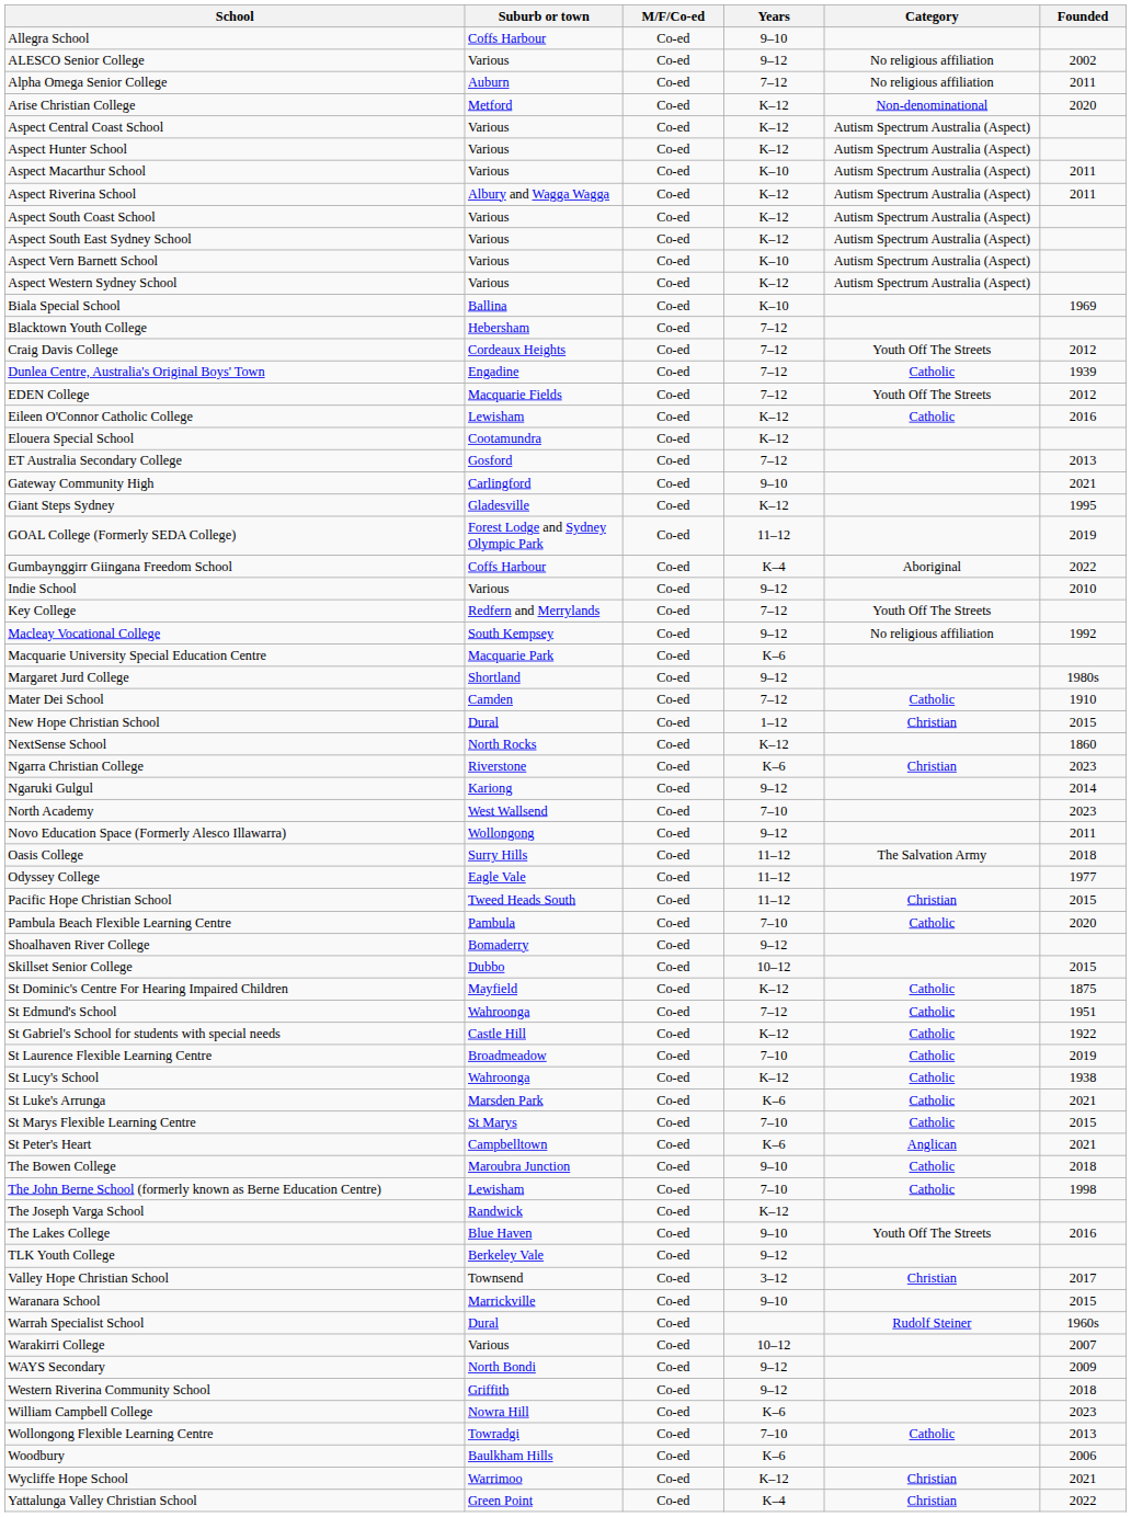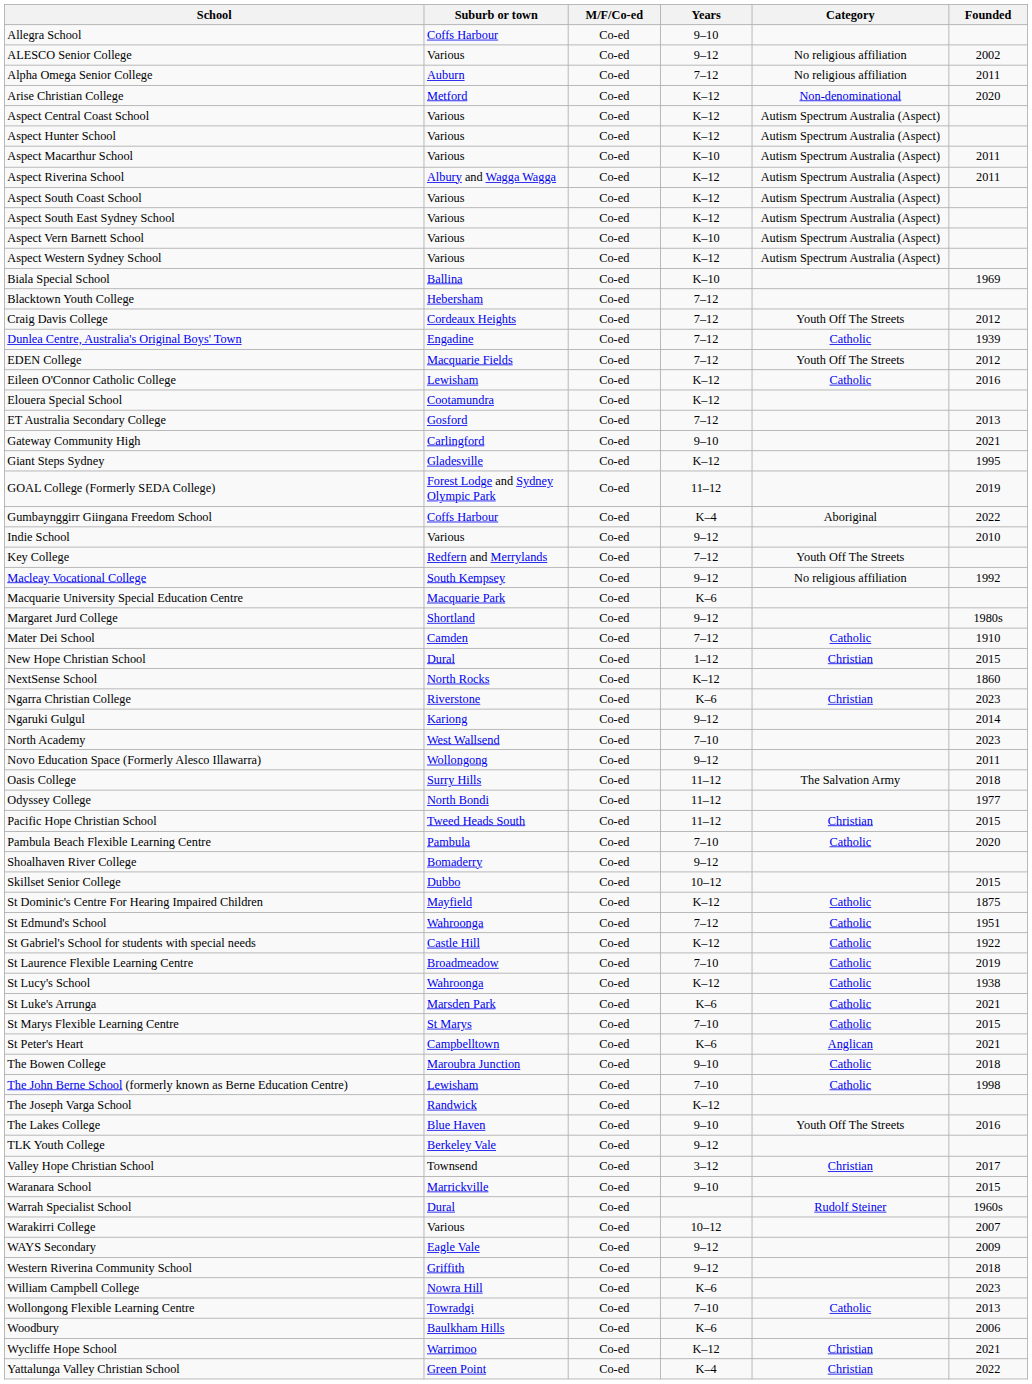 <table class="wikitable sortable"  style="font-size:95%; width:100%;">
 <tr style="background:#efefef; text-align:center;">
 <th width=32%>School</th>
 <th width=11%>Suburb or town</th>
 <th width=7%>M/F/Co-ed</th>
 <th width=7%>Years</th>
 <th width=15%>Category</th>
 <th width=6%>Founded</th>
 </tr>
 <tr>
 <td>Allegra School</td>
 <td><a href='#'>Coffs Harbour</a></td>
 <td style="text-align:center;">Co-ed</td>
 <td style="text-align:center;">9–10</td>
 <td style="text-align:center;"></td>
 <td style="text-align:center;"></td>
 </tr>
 <tr>
 <td>ALESCO Senior College</td>
 <td>Various</td>
 <td style="text-align:center;">Co-ed</td>
 <td style="text-align:center;">9–12</td>
 <td style="text-align:center;">No religious affiliation</td>
 <td style="text-align:center;">2002</td>
 </tr>
 <tr>
 <td>Alpha Omega Senior College</td>
 <td><a href='#'>Auburn</a></td>
 <td style="text-align:center;">Co-ed</td>
 <td style="text-align:center;">7–12</td>
 <td style="text-align:center;">No religious affiliation</td>
 <td style="text-align:center;">2011</td>
 </tr>
 <tr>
 <td>Arise Christian College</td>
 <td><a href='#'>Metford</a></td>
 <td style="text-align:center;">Co-ed</td>
 <td style="text-align:center;">K–12</td>
 <td style="text-align:center;"><a href='#'>Non-denominational</a></td>
 <td style="text-align:center;">2020</td>
 </tr>
 <tr>
 <td>Aspect Central Coast School</td>
 <td>Various</td>
 <td style="text-align:center;">Co-ed</td>
 <td style="text-align:center;">K–12</td>
 <td style="text-align:center;">Autism Spectrum Australia (Aspect)</td>
 <td style="text-align:center;"></td>
 </tr>
 <tr>
 <td>Aspect Hunter School</td>
 <td>Various</td>
 <td style="text-align:center;">Co-ed</td>
 <td style="text-align:center;">K–12</td>
 <td style="text-align:center;">Autism Spectrum Australia (Aspect)</td>
 <td style="text-align:center;"></td>
 </tr>
 <tr>
 <td>Aspect Macarthur School</td>
 <td>Various</td>
 <td style="text-align:center;">Co-ed</td>
 <td style="text-align:center;">K–10</td>
 <td style="text-align:center;">Autism Spectrum Australia (Aspect)</td>
 <td style="text-align:center;">2011</td>
 </tr>
 <tr>
 <td>Aspect Riverina School</td>
 <td><a href='#'>Albury</a> and <a href='#'>Wagga Wagga</a></td>
 <td style="text-align:center;">Co-ed</td>
 <td style="text-align:center;">K–12</td>
 <td style="text-align:center;">Autism Spectrum Australia (Aspect)</td>
 <td style="text-align:center;">2011</td>
 </tr>
 <tr>
 <td>Aspect South Coast School</td>
 <td>Various</td>
 <td style="text-align:center;">Co-ed</td>
 <td style="text-align:center;">K–12</td>
 <td style="text-align:center;">Autism Spectrum Australia (Aspect)</td>
 <td style="text-align:center;"></td>
 </tr>
 <tr>
 <td>Aspect South East Sydney School</td>
 <td>Various</td>
 <td style="text-align:center;">Co-ed</td>
 <td style="text-align:center;">K–12</td>
 <td style="text-align:center;">Autism Spectrum Australia (Aspect)</td>
 <td style="text-align:center;"></td>
 </tr>
 <tr>
 <td>Aspect Vern Barnett School</td>
 <td>Various</td>
 <td style="text-align:center;">Co-ed</td>
 <td style="text-align:center;">K–10</td>
 <td style="text-align:center;">Autism Spectrum Australia (Aspect)</td>
 <td style="text-align:center;"></td>
 </tr>
 <tr>
 <td>Aspect Western Sydney School</td>
 <td>Various</td>
 <td style="text-align:center;">Co-ed</td>
 <td style="text-align:center;">K–12</td>
 <td style="text-align:center;">Autism Spectrum Australia (Aspect)</td>
 <td style="text-align:center;"></td>
 </tr>
 <tr>
 <td>Biala Special School</td>
 <td><a href='#'>Ballina</a></td>
 <td style="text-align:center;">Co-ed</td>
 <td style="text-align:center;">K–10</td>
 <td style="text-align:center;"></td>
 <td style="text-align:center;">1969</td>
 </tr>
 <tr>
 <td>Blacktown Youth College</td>
 <td><a href='#'>Hebersham</a></td>
 <td style="text-align:center;">Co-ed</td>
 <td style="text-align:center;">7–12</td>
 <td style="text-align:center;"></td>
 <td style="text-align:center;"></td>
 </tr>
 <tr>
 <td>Craig Davis College</td>
 <td><a href='#'>Cordeaux Heights</a></td>
 <td style="text-align:center;">Co-ed</td>
 <td style="text-align:center;">7–12</td>
 <td style="text-align:center;">Youth Off The Streets</td>
 <td style="text-align:center;">2012</td>
 </tr>
 <tr>
 <td><a href='#'>Dunlea Centre, Australia's Original Boys' Town</a></td>
 <td><a href='#'>Engadine</a></td>
 <td style="text-align:center;">Co-ed</td>
 <td style="text-align:center;">7–12</td>
 <td style="text-align:center;"><a href='#'>Catholic</a></td>
 <td style="text-align:center;">1939</td>
 </tr>
 <tr>
 <td>EDEN College</td>
 <td><a href='#'>Macquarie Fields</a></td>
 <td style="text-align:center;">Co-ed</td>
 <td style="text-align:center;">7–12</td>
 <td style="text-align:center;">Youth Off The Streets</td>
 <td style="text-align:center;">2012</td>
 </tr>
 <tr>
 <td>Eileen O'Connor Catholic College</td>
 <td><a href='#'>Lewisham</a></td>
 <td style="text-align:center;">Co-ed</td>
 <td style="text-align:center;">K–12</td>
 <td style="text-align:center;"><a href='#'>Catholic</a></td>
 <td style="text-align:center;">2016</td>
 </tr>
 <tr>
 <td>Elouera Special School</td>
 <td><a href='#'>Cootamundra</a></td>
 <td style="text-align:center;">Co-ed</td>
 <td style="text-align:center;">K–12</td>
 <td style="text-align:center;"></td>
 <td style="text-align:center;"></td>
 </tr>
 <tr>
 <td>ET Australia Secondary College</td>
 <td><a href='#'>Gosford</a></td>
 <td style="text-align:center;">Co-ed</td>
 <td style="text-align:center;">7–12</td>
 <td style="text-align:center;"></td>
 <td style="text-align:center;">2013</td>
 </tr>
 <tr>
 <td>Gateway Community High</td>
 <td><a href='#'>Carlingford</a></td>
 <td style="text-align:center;">Co-ed</td>
 <td style="text-align:center;">9–10</td>
 <td style="text-align:center;"></td>
 <td style="text-align:center;">2021</td>
 </tr>
 <tr>
 <td>Giant Steps Sydney</td>
 <td><a href='#'>Gladesville</a></td>
 <td style="text-align:center;">Co-ed</td>
 <td style="text-align:center;">K–12</td>
 <td style="text-align:center;"></td>
 <td style="text-align:center;">1995</td>
 </tr>
 <tr>
 <td>GOAL College (Formerly SEDA College)</td>
 <td><a href='#'>Forest Lodge</a> and <a href='#'>Sydney Olympic Park</a></td>
 <td style="text-align:center;">Co-ed</td>
 <td style="text-align:center;">11–12</td>
 <td style="text-align:center;"></td>
 <td style="text-align:center;">2019</td>
 </tr>
 <tr>
 <td>Gumbaynggirr Giingana Freedom School</td>
 <td><a href='#'>Coffs Harbour</a></td>
 <td style="text-align:center;">Co-ed</td>
 <td style="text-align:center;">K–4</td>
 <td style="text-align:center;">Aboriginal</td>
 <td style="text-align:center;">2022</td>
 </tr>
 <tr>
 <td>Indie School</td>
 <td>Various</td>
 <td style="text-align:center;">Co-ed</td>
 <td style="text-align:center;">9–12</td>
 <td style="text-align:center;"></td>
 <td style="text-align:center;">2010</td>
 </tr>
 <tr>
 <td>Key College</td>
 <td><a href='#'>Redfern</a> and <a href='#'>Merrylands</a></td>
 <td style="text-align:center;">Co-ed</td>
 <td style="text-align:center;">7–12</td>
 <td style="text-align:center;">Youth Off The Streets</td>
 <td style="text-align:center;"></td>
 </tr>
 <tr>
 <td><a href='#'>Macleay Vocational College</a></td>
 <td><a href='#'>South Kempsey</a></td>
 <td style="text-align:center;">Co-ed</td>
 <td style="text-align:center;">9–12</td>
 <td style="text-align:center;">No religious affiliation</td>
 <td style="text-align:center;">1992</td>
 </tr>
 <tr>
 <td>Macquarie University Special Education Centre</td>
 <td><a href='#'>Macquarie Park</a></td>
 <td style="text-align:center;">Co-ed</td>
 <td style="text-align:center;">K–6</td>
 <td style="text-align:center;"></td>
 <td style="text-align:center;"></td>
 </tr>
 <tr>
 <td>Margaret Jurd College</td>
 <td><a href='#'>Shortland</a></td>
 <td style="text-align:center;">Co-ed</td>
 <td style="text-align:center;">9–12</td>
 <td style="text-align:center;"></td>
 <td style="text-align:center;">1980s</td>
 </tr>
 <tr>
 <td>Mater Dei School</td>
 <td><a href='#'>Camden</a></td>
 <td style="text-align:center;">Co-ed</td>
 <td style="text-align:center;">7–12</td>
 <td style="text-align:center;"><a href='#'>Catholic</a></td>
 <td style="text-align:center;">1910</td>
 </tr>
 <tr>
 <td>New Hope Christian School</td>
 <td><a href='#'>Dural</a></td>
 <td style="text-align:center;">Co-ed</td>
 <td style="text-align:center;">1–12</td>
 <td style="text-align:center;"><a href='#'>Christian</a></td>
 <td style="text-align:center;">2015</td>
 </tr>
 <tr>
 <td>NextSense School</td>
 <td><a href='#'>North Rocks</a></td>
 <td style="text-align:center;">Co-ed</td>
 <td style="text-align:center;">K–12</td>
 <td style="text-align:center;"></td>
 <td style="text-align:center;">1860</td>
 </tr>
 <tr>
 <td>Ngarra Christian College</td>
 <td><a href='#'>Riverstone</a></td>
 <td style="text-align:center;">Co-ed</td>
 <td style="text-align:center;">K–6</td>
 <td style="text-align:center;"><a href='#'>Christian</a></td>
 <td style="text-align:center;">2023</td>
 </tr>
 <tr>
 <td>Ngaruki Gulgul</td>
 <td><a href='#'>Kariong</a></td>
 <td style="text-align:center;">Co-ed</td>
 <td style="text-align:center;">9–12</td>
 <td style="text-align:center;"></td>
 <td style="text-align:center;">2014</td>
 </tr>
 <tr>
 <td>North Academy</td>
 <td><a href='#'>West Wallsend</a></td>
 <td style="text-align:center;">Co-ed</td>
 <td style="text-align:center;">7–10</td>
 <td style="text-align:center;"></td>
 <td style="text-align:center;">2023</td>
 </tr>
 <tr>
 <td>Novo Education Space (Formerly Alesco Illawarra)</td>
 <td><a href='#'>Wollongong</a></td>
 <td style="text-align:center;">Co-ed</td>
 <td style="text-align:center;">9–12</td>
 <td style="text-align:center;"></td>
 <td style="text-align:center;">2011</td>
 </tr>
 <tr>
 <td>Oasis College</td>
 <td><a href='#'>Surry Hills</a></td>
 <td style="text-align:center;">Co-ed</td>
 <td style="text-align:center;">11–12</td>
 <td style="text-align:center;">The Salvation Army</td>
 <td style="text-align:center;">2018</td>
 </tr>
 <tr>
 <td>Odyssey College</td>
-<td><a href='#'>Eagle Vale</a></td>
+<td><a href='#'>North Bondi</a></td>
 <td style="text-align:center;">Co-ed</td>
 <td style="text-align:center;">11–12</td>
 <td style="text-align:center;"></td>
 <td style="text-align:center;">1977</td>
 </tr>
 <tr>
 <td>Pacific Hope Christian School</td>
 <td><a href='#'>Tweed Heads South</a></td>
 <td style="text-align:center;">Co-ed</td>
 <td style="text-align:center;">11–12</td>
 <td style="text-align:center;"><a href='#'>Christian</a></td>
 <td style="text-align:center;">2015</td>
 </tr>
 <tr>
 <td>Pambula Beach Flexible Learning Centre</td>
 <td><a href='#'>Pambula</a></td>
 <td style="text-align:center;">Co-ed</td>
 <td style="text-align:center;">7–10</td>
 <td style="text-align:center;"><a href='#'>Catholic</a></td>
 <td style="text-align:center;">2020</td>
 </tr>
 <tr>
 <td>Shoalhaven River College</td>
 <td><a href='#'>Bomaderry</a></td>
 <td style="text-align:center;">Co-ed</td>
 <td style="text-align:center;">9–12</td>
 <td style="text-align:center;"></td>
 <td style="text-align:center;"></td>
 </tr>
 <tr>
 <td>Skillset Senior College</td>
 <td><a href='#'>Dubbo</a></td>
 <td style="text-align:center;">Co-ed</td>
 <td style="text-align:center;">10–12</td>
 <td style="text-align:center;"></td>
 <td style="text-align:center;">2015</td>
 </tr>
 <tr>
 <td>St Dominic's Centre For Hearing Impaired Children</td>
 <td><a href='#'>Mayfield</a></td>
 <td style="text-align:center;">Co-ed</td>
 <td style="text-align:center;">K–12</td>
 <td style="text-align:center;"><a href='#'>Catholic</a></td>
 <td style="text-align:center;">1875</td>
 </tr>
 <tr>
 <td>St Edmund's School</td>
 <td><a href='#'>Wahroonga</a></td>
 <td style="text-align:center;">Co-ed</td>
 <td style="text-align:center;">7–12</td>
 <td style="text-align:center;"><a href='#'>Catholic</a></td>
 <td style="text-align:center;">1951</td>
 </tr>
 <tr>
 <td>St Gabriel's School for students with special needs</td>
 <td><a href='#'>Castle Hill</a></td>
 <td style="text-align:center;">Co-ed</td>
 <td style="text-align:center;">K–12</td>
 <td style="text-align:center;"><a href='#'>Catholic</a></td>
 <td style="text-align:center;">1922</td>
 </tr>
 <tr>
 <td>St Laurence Flexible Learning Centre</td>
 <td><a href='#'>Broadmeadow</a></td>
 <td style="text-align:center;">Co-ed</td>
 <td style="text-align:center;">7–10</td>
 <td style="text-align:center;"><a href='#'>Catholic</a></td>
 <td style="text-align:center;">2019</td>
 </tr>
 <tr>
 <td>St Lucy's School</td>
 <td><a href='#'>Wahroonga</a></td>
 <td style="text-align:center;">Co-ed</td>
 <td style="text-align:center;">K–12</td>
 <td style="text-align:center;"><a href='#'>Catholic</a></td>
 <td style="text-align:center;">1938</td>
 </tr>
 <tr>
 <td>St Luke's Arrunga</td>
 <td><a href='#'>Marsden Park</a></td>
 <td style="text-align:center;">Co-ed</td>
 <td style="text-align:center;">K–6</td>
 <td style="text-align:center;"><a href='#'>Catholic</a></td>
 <td style="text-align:center;">2021</td>
 </tr>
 <tr>
 <td>St Marys Flexible Learning Centre</td>
 <td><a href='#'>St Marys</a></td>
 <td style="text-align:center;">Co-ed</td>
 <td style="text-align:center;">7–10</td>
 <td style="text-align:center;"><a href='#'>Catholic</a></td>
 <td style="text-align:center;">2015</td>
 </tr>
 <tr>
 <td>St Peter's Heart</td>
 <td><a href='#'>Campbelltown</a></td>
 <td style="text-align:center;">Co-ed</td>
 <td style="text-align:center;">K–6</td>
 <td style="text-align:center;"><a href='#'>Anglican</a></td>
 <td style="text-align:center;">2021</td>
 </tr>
 <tr>
 <td>The Bowen College</td>
 <td><a href='#'>Maroubra Junction</a></td>
 <td style="text-align:center;">Co-ed</td>
 <td style="text-align:center;">9–10</td>
 <td style="text-align:center;"><a href='#'>Catholic</a></td>
 <td style="text-align:center;">2018</td>
 </tr>
 <tr>
 <td><a href='#'>The John Berne School</a> (formerly known as Berne Education Centre)</td>
 <td><a href='#'>Lewisham</a></td>
 <td style="text-align:center;">Co-ed</td>
 <td style="text-align:center;">7–10</td>
 <td style="text-align:center;"><a href='#'>Catholic</a></td>
 <td style="text-align:center;">1998</td>
 </tr>
 <tr>
 <td>The Joseph Varga School</td>
 <td><a href='#'>Randwick</a></td>
 <td style="text-align:center;">Co-ed</td>
 <td style="text-align:center;">K–12</td>
 <td style="text-align:center;"></td>
 <td style="text-align:center;"></td>
 </tr>
 <tr>
 <td>The Lakes College</td>
 <td><a href='#'>Blue Haven</a></td>
 <td style="text-align:center;">Co-ed</td>
 <td style="text-align:center;">9–10</td>
 <td style="text-align:center;">Youth Off The Streets</td>
 <td style="text-align:center;">2016</td>
 </tr>
 <tr>
 <td>TLK Youth College</td>
 <td><a href='#'>Berkeley Vale</a></td>
 <td style="text-align:center;">Co-ed</td>
 <td style="text-align:center;">9–12</td>
 <td style="text-align:center;"></td>
 <td style="text-align:center;"></td>
 </tr>
 <tr>
 <td>Valley Hope Christian School</td>
 <td>Townsend</td>
 <td style="text-align:center;">Co-ed</td>
 <td style="text-align:center;">3–12</td>
 <td style="text-align:center;"><a href='#'>Christian</a></td>
 <td style="text-align:center;">2017</td>
 </tr>
 <tr>
 <td>Waranara School</td>
 <td><a href='#'>Marrickville</a></td>
 <td style="text-align:center;">Co-ed</td>
 <td style="text-align:center;">9–10</td>
 <td style="text-align:center;"></td>
 <td style="text-align:center;">2015</td>
 </tr>
 <tr>
 <td>Warrah Specialist School</td>
 <td><a href='#'>Dural</a></td>
 <td style="text-align:center;">Co-ed</td>
 <td style="text-align:center;"></td>
 <td style="text-align:center;"><a href='#'>Rudolf Steiner</a></td>
 <td style="text-align:center;">1960s</td>
 </tr>
 <tr>
 <td>Warakirri College</td>
 <td>Various</td>
 <td style="text-align:center;">Co-ed</td>
 <td style="text-align:center;">10–12</td>
 <td style="text-align:center;"></td>
 <td style="text-align:center;">2007</td>
 </tr>
 <tr>
 <td>WAYS Secondary</td>
-<td><a href='#'>North Bondi</a></td>
+<td><a href='#'>Eagle Vale</a></td>
 <td style="text-align:center;">Co-ed</td>
 <td style="text-align:center;">9–12</td>
 <td style="text-align:center;"></td>
 <td style="text-align:center;">2009</td>
 </tr>
 <tr>
 <td>Western Riverina Community School</td>
 <td><a href='#'>Griffith</a></td>
 <td style="text-align:center;">Co-ed</td>
 <td style="text-align:center;">9–12</td>
 <td style="text-align:center;"></td>
 <td style="text-align:center;">2018</td>
 </tr>
 <tr>
 <td>William Campbell College</td>
 <td><a href='#'>Nowra Hill</a></td>
 <td style="text-align:center;">Co-ed</td>
 <td style="text-align:center;">K–6</td>
 <td style="text-align:center;"></td>
 <td style="text-align:center;">2023</td>
 </tr>
 <tr>
 <td>Wollongong Flexible Learning Centre</td>
 <td><a href='#'>Towradgi</a></td>
 <td style="text-align:center;">Co-ed</td>
 <td style="text-align:center;">7–10</td>
 <td style="text-align:center;"><a href='#'>Catholic</a></td>
 <td style="text-align:center;">2013</td>
 </tr>
 <tr>
 <td>Woodbury</td>
 <td><a href='#'>Baulkham Hills</a></td>
 <td style="text-align:center;">Co-ed</td>
 <td style="text-align:center;">K–6</td>
 <td style="text-align:center;"></td>
 <td style="text-align:center;">2006</td>
 </tr>
 <tr>
 <td>Wycliffe Hope School</td>
 <td><a href='#'>Warrimoo</a></td>
 <td style="text-align:center;">Co-ed</td>
 <td style="text-align:center;">K–12</td>
 <td style="text-align:center;"><a href='#'>Christian</a></td>
 <td style="text-align:center;">2021</td>
 </tr>
 <tr>
 <td>Yattalunga Valley Christian School</td>
 <td><a href='#'>Green Point</a></td>
 <td style="text-align:center;">Co-ed</td>
 <td style="text-align:center;">K–4</td>
 <td style="text-align:center;"><a href='#'>Christian</a></td>
 <td style="text-align:center;">2022</td>
 </tr>
 </table>
